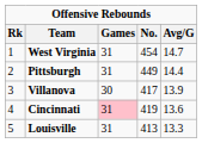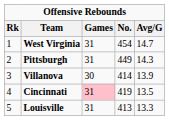 <table class="wikitable" style="white-space:nowrap; font-size:90%;">
 <tr>
 <td colspan=5 style="text-align:center;"><strong>Offensive Rebounds</strong></td>
 </tr>
 <tr>
 <th>Rk</th>
 <th>Team</th>
 <th>Games</th>
 <th>No.</th>
 <th>Avg/G</th>
 </tr>
 <tr>
 <td>1</td>
 <td><strong>West Virginia</strong></td>
 <td>31</td>
 <td>454</td>
 <td>14.7</td>
 </tr>
 <tr>
 <td>2</td>
 <td><strong>Pittsburgh</strong></td>
 <td>31</td>
 <td>449</td>
-<td>14.4</td>
+<td>14.3</td>
 </tr>
 <tr>
 <td>3</td>
 <td><strong>Villanova</strong></td>
 <td>30</td>
-<td>417</td>
+<td>414</td>
 <td>13.9</td>
 </tr>
 <tr>
 <td>4</td>
 <td><strong>Cincinnati</strong></td>
 <td style="background: pink;">31</td>
 <td>419</td>
-<td>13.6</td>
+<td>13.5</td>
 </tr>
 <tr>
 <td>5</td>
 <td><strong>Louisville</strong></td>
 <td>31</td>
 <td>413</td>
 <td>13.3</td>
 </tr>
 </table>
